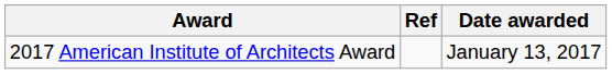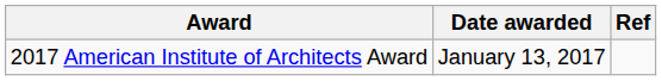 <table class="wikitable sortable" style="text-align:center">
 <tr>
 <th>Award</th>
+<th>Date awarded</th>
 <th>Ref</th>
-<th>Date awarded</th>
 </tr>
 <tr>
 <td>2017 <a href='#'>American Institute of Architects</a> Award</td>
+<td>January 13, 2017</td>
 <td></td>
-<td>January 13, 2017</td>
 </tr>
 </table>
